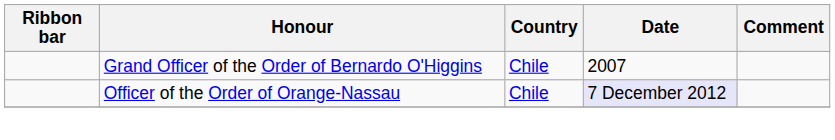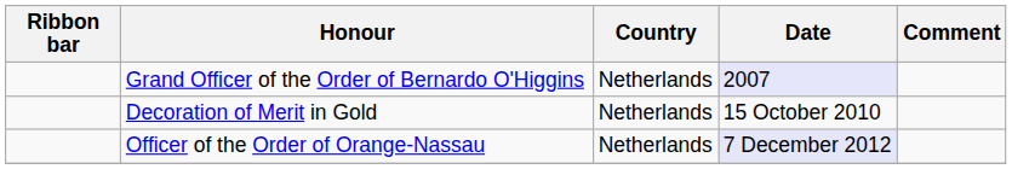 <table class="wikitable" style="width:60%;">
 <tr>
 <th style="width:80px;">Ribbon bar</th>
 <th>Honour</th>
 <th>Country</th>
 <th>Date</th>
 <th>Comment</th>
 </tr>
 <tr>
 <td></td>
 <td><a href='#'>Grand Officer</a> of the <a href='#'>Order of Bernardo O'Higgins</a></td>
-<td><a href='#'>Chile</a></td>
-<td>2007</td>
+<td>Netherlands</td>
+<td style="background: lavender;">2007</td>
+<td></td>
+</tr>
+<tr>
+<td></td>
+<td><a href='#'>Decoration of Merit</a> in Gold</td>
+<td>Netherlands</td>
+<td>15 October 2010</td>
 <td></td>
 </tr>
 <tr>
 <td></td>
 <td><a href='#'>Officer</a> of the <a href='#'>Order of Orange-Nassau</a></td>
-<td><a href='#'>Chile</a></td>
+<td>Netherlands</td>
 <td style="background: lavender;">7 December 2012</td>
 <td></td>
 </tr>
 <tr>
 </tr>
 </table>
